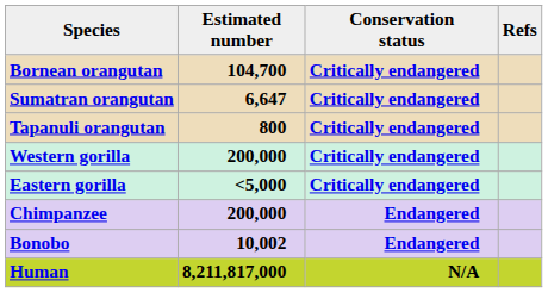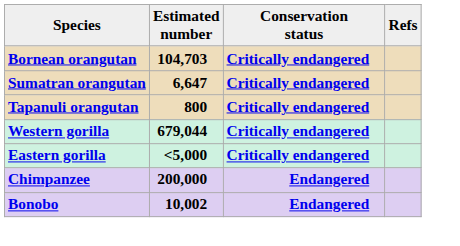 <table class="wikitable sortable" style="font-weight: bold;">
 <tr>
 <th style="background-color:#efefef;">Species</th>
 <th style="background-color:#efefef;">Estimated<br>number</th>
 <th style="background-color:#efefef;">Conservation<br>status</th>
 <th style="background-color:#efefef;" class="unsortable">Refs</th>
 </tr>
 <tr>
 <td style="background-color:#eeddbb;"><a href='#'>Bornean orangutan</a></td>
-<td style="background-color:#eeddbb; text-align: right; padding-right: 1em;">104,700</td>
+<td style="background-color:#eeddbb; text-align: right; padding-right: 1em;">104,703</td>
 <td style="background-color:#eeddbb; text-align: right; padding-right: 1em;"><a href='#'>Critically endangered</a></td>
 <td style="background-color:#eeddbb; text-align: center;"></td>
 </tr>
 <tr>
 <td style="background-color:#eeddbb;"><a href='#'>Sumatran orangutan</a></td>
 <td style="background-color:#eeddbb; text-align: right; padding-right: 1em;">6,647</td>
 <td style="background-color:#eeddbb; text-align: right; padding-right: 1em;"><a href='#'>Critically endangered</a></td>
 <td style="background-color:#eeddbb; text-align: center;"></td>
 </tr>
 <tr>
 <td style="background-color:#eeddbb;"><a href='#'>Tapanuli orangutan</a></td>
 <td style="background-color:#eeddbb; text-align: right; padding-right: 1em;">800</td>
 <td style="background-color:#eeddbb; text-align: right; padding-right: 1em;"><a href='#'>Critically endangered</a></td>
 <td style="background-color:#eeddbb; text-align: center;"></td>
 </tr>
 <tr>
 <td style="background-color:#cef2e0;"><a href='#'>Western gorilla</a></td>
-<td style="background-color:#cef2e0; text-align: right; padding-right: 1em;">200,000</td>
+<td style="background-color:#cef2e0; text-align: right; padding-right: 1em;">679,044</td>
 <td style="background-color:#cef2e0; text-align: right; padding-right: 1em;"><a href='#'>Critically endangered</a></td>
 <td style="background-color:#cef2e0; text-align: center;"></td>
 </tr>
 <tr>
 <td style="background-color:#cef2e0;"><a href='#'>Eastern gorilla</a></td>
 <td style="background-color:#cef2e0; text-align: right; padding-right: 1em;"><5,000</td>
 <td style="background-color:#cef2e0; text-align: right; padding-right: 1em;"><a href='#'>Critically endangered</a></td>
 <td style="background-color:#cef2e0; text-align: center;"></td>
 </tr>
 <tr>
 <td style="background-color:#ddcef2;"><a href='#'>Chimpanzee</a></td>
 <td style="background-color:#ddcef2; text-align: right; padding-right: 1em;">200,000</td>
 <td style="background-color:#ddcef2; text-align: right; padding-right: 1em;"><a href='#'>Endangered</a></td>
 <td style="background-color:#ddcef2; text-align: center;"></td>
 </tr>
 <tr>
 <td style="background-color:#ddcef2;"><a href='#'>Bonobo</a></td>
 <td style="background-color:#ddcef2; text-align: right; padding-right: 1em;">10,002</td>
 <td style="background-color:#ddcef2; text-align: right; padding-right: 1em;"><a href='#'>Endangered</a></td>
 <td style="background-color:#ddcef2; text-align: center;"></td>
 </tr>
-<tr>
-<td style="background-color:#c3d52f;"><a href='#'>Human</a></td>
-<td style="background-color:#c3d52f; text-align: right; padding-right: 1em;">8,211,817,000</td>
-<td style="background-color:#c3d52f; text-align: right; padding-right: 1em;">N/A</td>
-<td style="background-color:#c3d52f; text-align: center;"></td>
-</tr>
 </table>
